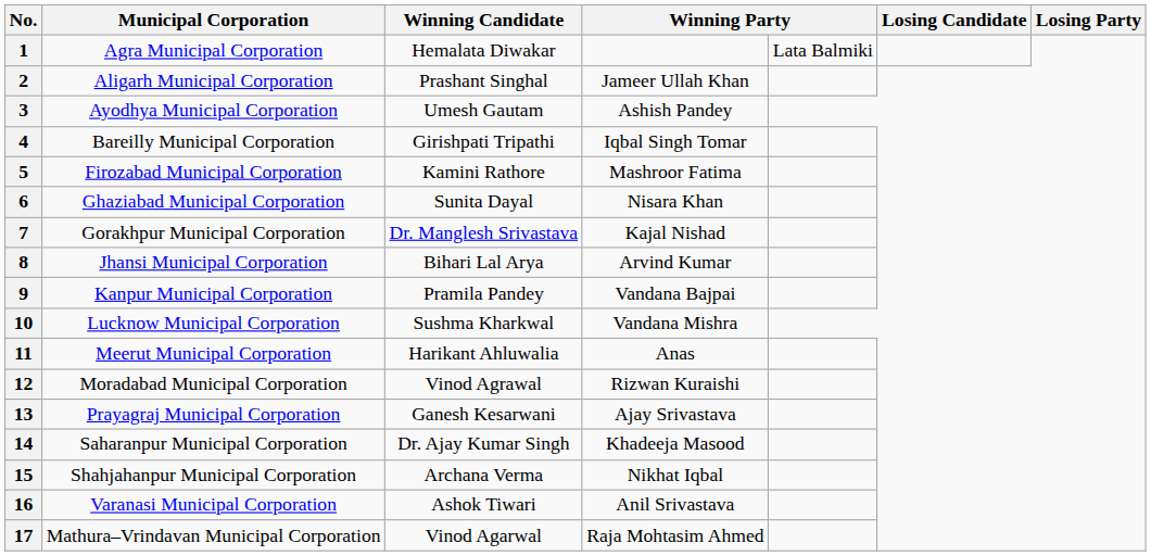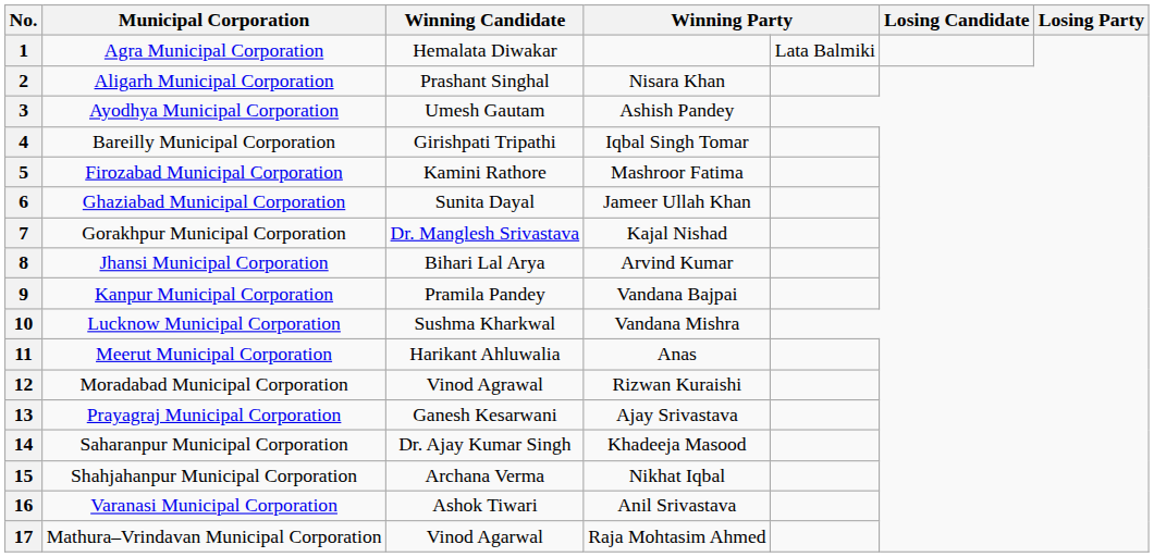 <table class="wikitable sortable" style="text-align:center">
 <tr>
 <th align="Centre">No.</th>
 <th align="Centre">Municipal Corporation</th>
 <th align="Centre">Winning Candidate</th>
 <th colspan="2">Winning Party</th>
 <th>Losing Candidate</th>
 <th colspan="2">Losing Party</th>
 </tr>
 <tr>
 <th>1</th>
 <td><a href='#'>Agra Municipal Corporation</a></td>
 <td>Hemalata Diwakar</td>
 <td></td>
 <td>Lata Balmiki</td>
 <td></td>
 </tr>
 <tr>
 <th>2</th>
 <td><a href='#'>Aligarh Municipal Corporation</a></td>
 <td>Prashant Singhal</td>
-<td>Jameer Ullah Khan</td>
+<td>Nisara Khan</td>
 <td></td>
 </tr>
 <tr>
 <th>3</th>
 <td><a href='#'>Ayodhya Municipal Corporation</a></td>
 <td>Umesh Gautam</td>
 <td>Ashish Pandey</td>
 </tr>
 <tr>
 <th>4</th>
 <td>Bareilly Municipal Corporation</td>
 <td>Girishpati Tripathi</td>
 <td>Iqbal Singh Tomar</td>
 <td></td>
 </tr>
 <tr>
 <th>5</th>
 <td><a href='#'>Firozabad Municipal Corporation</a></td>
 <td>Kamini Rathore</td>
 <td>Mashroor Fatima</td>
 <td></td>
 </tr>
 <tr>
 <th>6</th>
 <td><a href='#'>Ghaziabad Municipal Corporation</a></td>
 <td>Sunita Dayal</td>
-<td>Nisara Khan</td>
+<td>Jameer Ullah Khan</td>
 <td></td>
 </tr>
 <tr>
 <th>7</th>
 <td>Gorakhpur Municipal Corporation</td>
 <td><a href='#'>Dr. Manglesh Srivastava</a></td>
 <td>Kajal Nishad</td>
 <td></td>
 </tr>
 <tr>
 <th>8</th>
 <td><a href='#'>Jhansi Municipal Corporation</a></td>
 <td>Bihari Lal Arya</td>
 <td>Arvind Kumar</td>
 <td></td>
 </tr>
 <tr>
 <th>9</th>
 <td><a href='#'>Kanpur Municipal Corporation</a></td>
 <td>Pramila Pandey</td>
 <td>Vandana Bajpai</td>
 <td></td>
 </tr>
 <tr>
 <th>10</th>
 <td><a href='#'>Lucknow Municipal Corporation</a></td>
 <td>Sushma Kharkwal</td>
 <td>Vandana Mishra</td>
 </tr>
 <tr>
 <th>11</th>
 <td><a href='#'>Meerut Municipal Corporation</a></td>
 <td>Harikant Ahluwalia</td>
 <td>Anas</td>
 <td></td>
 </tr>
 <tr>
 <th>12</th>
 <td>Moradabad Municipal Corporation</td>
 <td>Vinod Agrawal</td>
 <td>Rizwan Kuraishi</td>
 <td></td>
 </tr>
 <tr>
 <th>13</th>
 <td><a href='#'>Prayagraj Municipal Corporation</a></td>
 <td>Ganesh Kesarwani</td>
 <td>Ajay Srivastava</td>
 <td></td>
 </tr>
 <tr>
 <th>14</th>
 <td>Saharanpur Municipal Corporation</td>
 <td>Dr. Ajay Kumar Singh</td>
 <td>Khadeeja Masood</td>
 <td></td>
 </tr>
 <tr>
 <th>15</th>
 <td>Shahjahanpur Municipal Corporation</td>
 <td>Archana Verma</td>
 <td>Nikhat Iqbal</td>
 <td></td>
 </tr>
 <tr>
 <th>16</th>
 <td><a href='#'>Varanasi Municipal Corporation</a></td>
 <td>Ashok Tiwari</td>
 <td>Anil Srivastava</td>
 <td></td>
 </tr>
 <tr>
 <th>17</th>
 <td>Mathura–Vrindavan Municipal Corporation</td>
 <td>Vinod Agarwal</td>
 <td>Raja Mohtasim Ahmed</td>
 <td></td>
 </tr>
 </table>
